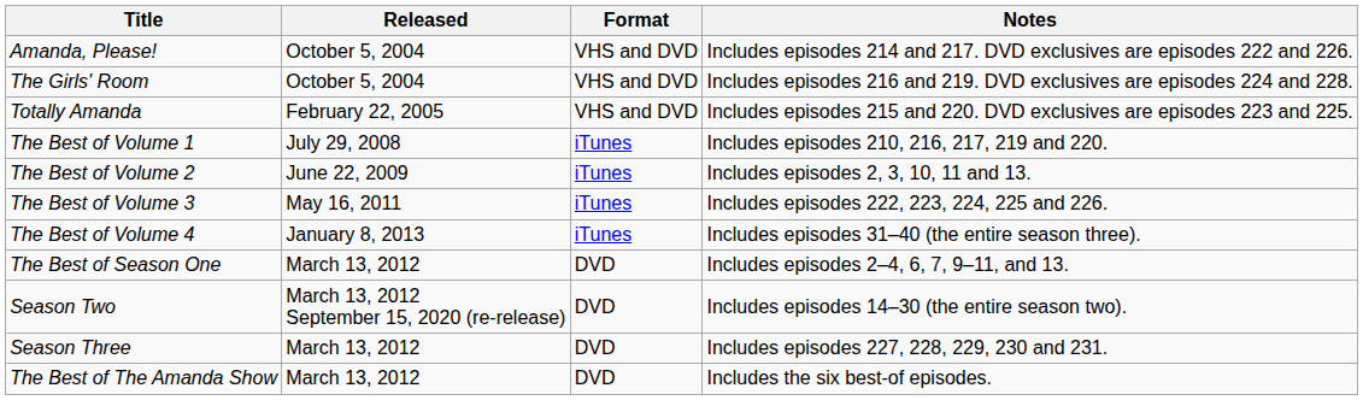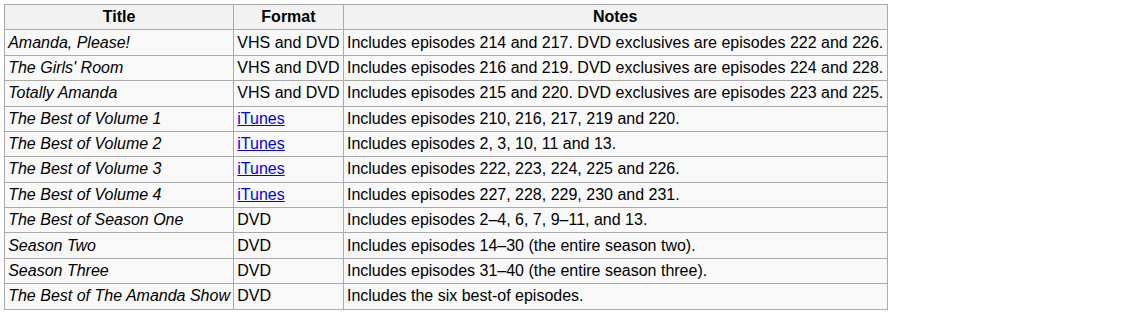 <table class="wikitable">
 <tr>
 <th>Title</th>
-<th>Released</th>
 <th>Format</th>
 <th>Notes</th>
 </tr>
 <tr>
 <td><em>Amanda, Please!</em></td>
-<td>October 5, 2004</td>
 <td>VHS and DVD</td>
 <td>Includes episodes 214 and 217. DVD exclusives are episodes 222 and 226.</td>
 </tr>
 <tr>
 <td><em>The Girls' Room</em></td>
-<td>October 5, 2004</td>
 <td>VHS and DVD</td>
 <td>Includes episodes 216 and 219. DVD exclusives are episodes 224 and 228.</td>
 </tr>
 <tr>
 <td><em>Totally Amanda</em></td>
-<td>February 22, 2005</td>
 <td>VHS and DVD</td>
 <td>Includes episodes 215 and 220. DVD exclusives are episodes 223 and 225.</td>
 </tr>
 <tr>
 <td><em>The Best of Volume 1</em></td>
-<td>July 29, 2008</td>
 <td><a href='#'>iTunes</a></td>
 <td>Includes episodes 210, 216, 217, 219 and 220.</td>
 </tr>
 <tr>
 <td><em>The Best of Volume 2</em></td>
-<td>June 22, 2009</td>
 <td><a href='#'>iTunes</a></td>
 <td>Includes episodes 2, 3, 10, 11 and 13.</td>
 </tr>
 <tr>
 <td><em>The Best of Volume 3</em></td>
-<td>May 16, 2011</td>
 <td><a href='#'>iTunes</a></td>
 <td>Includes episodes 222, 223, 224, 225 and 226.</td>
 </tr>
 <tr>
 <td><em>The Best of Volume 4</em></td>
-<td>January 8, 2013</td>
 <td><a href='#'>iTunes</a></td>
-<td>Includes episodes 31–40 (the entire season three).</td>
+<td>Includes episodes 227, 228, 229, 230 and 231.</td>
 </tr>
 <tr>
 <td><em>The Best of Season One</em></td>
-<td>March 13, 2012</td>
 <td>DVD</td>
 <td>Includes episodes 2–4, 6, 7, 9–11, and 13.</td>
 </tr>
 <tr>
 <td><em>Season Two</em></td>
-<td>March 13, 2012<br>September 15, 2020 (re-release)</td>
 <td>DVD</td>
 <td>Includes episodes 14–30 (the entire season two).</td>
 </tr>
 <tr>
 <td><em>Season Three</em></td>
-<td>March 13, 2012</td>
 <td>DVD</td>
-<td>Includes episodes 227, 228, 229, 230 and 231.</td>
+<td>Includes episodes 31–40 (the entire season three).</td>
 </tr>
 <tr>
 <td><em>The Best of The Amanda Show</em></td>
-<td>March 13, 2012</td>
 <td>DVD</td>
 <td>Includes the six best-of episodes.</td>
 </tr>
 </table>
